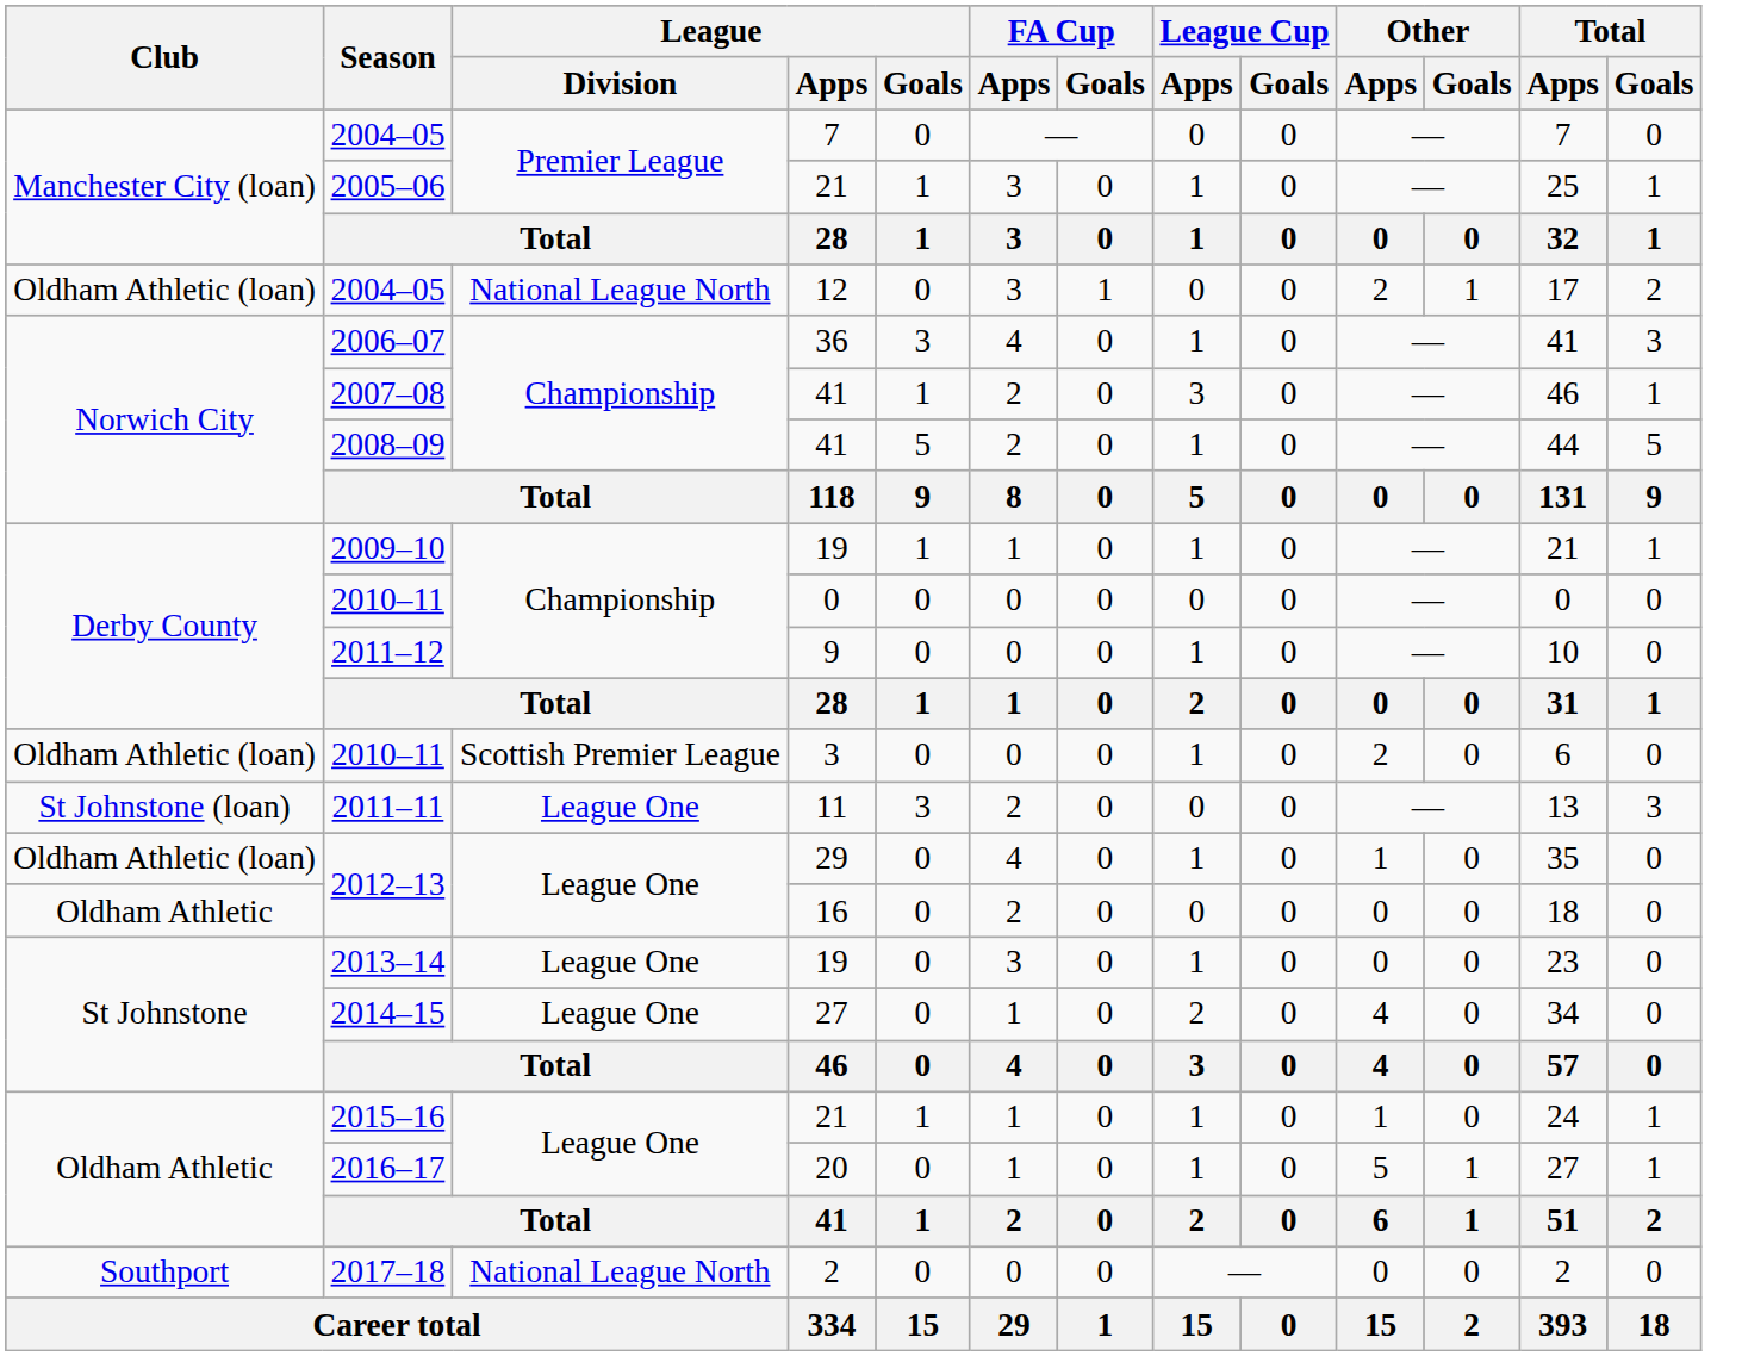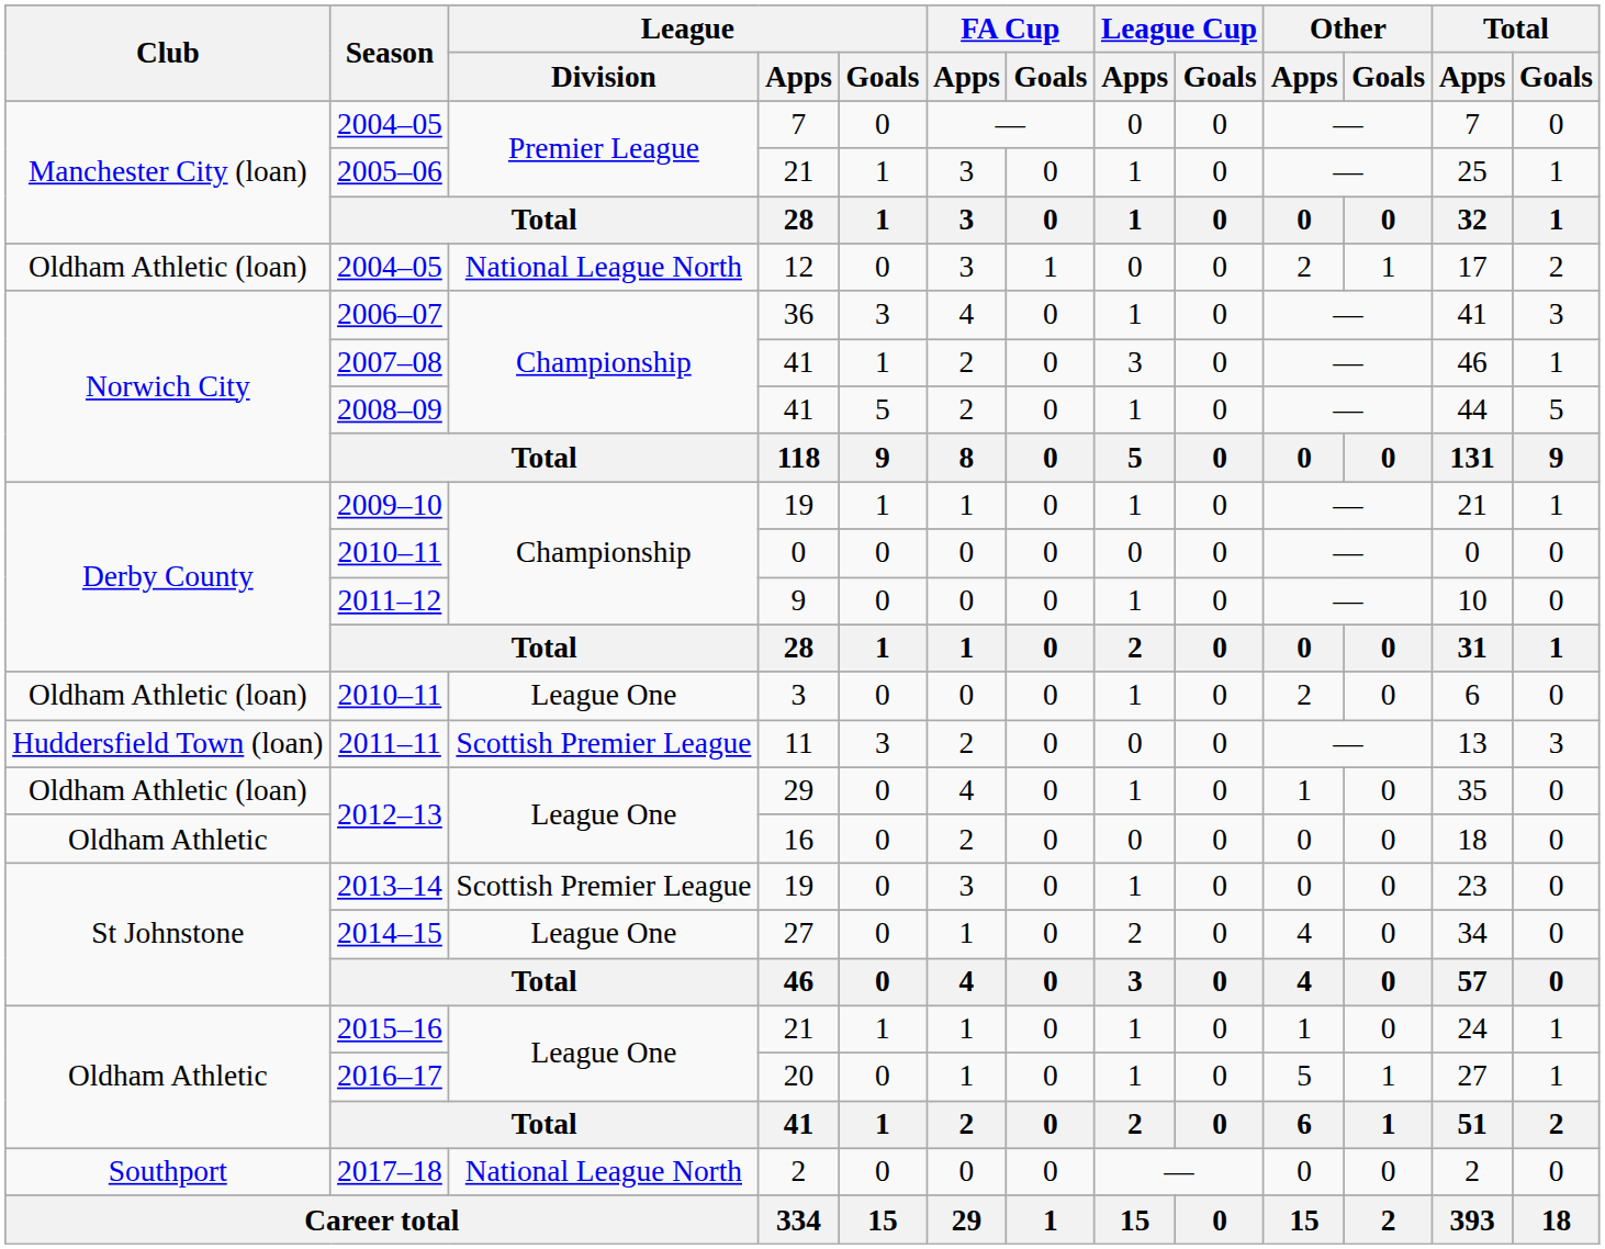 <table class="wikitable" style="text-align: center">
 <tr>
 <th rowspan="2">Club</th>
 <th rowspan="2">Season</th>
 <th colspan="3">League</th>
 <th colspan="2"><a href='#'>FA Cup</a></th>
 <th colspan="2"><a href='#'>League Cup</a></th>
 <th colspan="2">Other</th>
 <th colspan="2">Total</th>
 </tr>
 <tr>
 <th>Division</th>
 <th>Apps</th>
 <th>Goals</th>
 <th>Apps</th>
 <th>Goals</th>
 <th>Apps</th>
 <th>Goals</th>
 <th>Apps</th>
 <th>Goals</th>
 <th>Apps</th>
 <th>Goals</th>
 </tr>
 <tr>
 <td rowspan="3"><a href='#'>Manchester City</a> (loan)</td>
 <td><a href='#'>2004–05</a></td>
 <td rowspan="2"><a href='#'>Premier League</a></td>
 <td>7</td>
 <td>0</td>
 <td colspan="2">—</td>
 <td>0</td>
 <td>0</td>
 <td colspan="2">—</td>
 <td>7</td>
 <td>0</td>
 </tr>
 <tr>
 <td><a href='#'>2005–06</a></td>
 <td>21</td>
 <td>1</td>
 <td>3</td>
 <td>0</td>
 <td>1</td>
 <td>0</td>
 <td colspan="2">—</td>
 <td>25</td>
 <td>1</td>
 </tr>
 <tr>
 <th colspan="2">Total</th>
 <th>28</th>
 <th>1</th>
 <th>3</th>
 <th>0</th>
 <th>1</th>
 <th>0</th>
 <th>0</th>
 <th>0</th>
 <th>32</th>
 <th>1</th>
 </tr>
 <tr>
 <td>Oldham Athletic (loan)</td>
 <td><a href='#'>2004–05</a></td>
 <td><a href='#'>National League North</a></td>
 <td>12</td>
 <td>0</td>
 <td>3</td>
 <td>1</td>
 <td>0</td>
 <td>0</td>
 <td>2</td>
 <td>1</td>
 <td>17</td>
 <td>2</td>
 </tr>
 <tr>
 <td rowspan="4"><a href='#'>Norwich City</a></td>
 <td><a href='#'>2006–07</a></td>
 <td rowspan="3"><a href='#'>Championship</a></td>
 <td>36</td>
 <td>3</td>
 <td>4</td>
 <td>0</td>
 <td>1</td>
 <td>0</td>
 <td colspan="2">—</td>
 <td>41</td>
 <td>3</td>
 </tr>
 <tr>
 <td><a href='#'>2007–08</a></td>
 <td>41</td>
 <td>1</td>
 <td>2</td>
 <td>0</td>
 <td>3</td>
 <td>0</td>
 <td colspan="2">—</td>
 <td>46</td>
 <td>1</td>
 </tr>
 <tr>
 <td><a href='#'>2008–09</a></td>
 <td>41</td>
 <td>5</td>
 <td>2</td>
 <td>0</td>
 <td>1</td>
 <td>0</td>
 <td colspan="2">—</td>
 <td>44</td>
 <td>5</td>
 </tr>
 <tr>
 <th colspan="2">Total</th>
 <th>118</th>
 <th>9</th>
 <th>8</th>
 <th>0</th>
 <th>5</th>
 <th>0</th>
 <th>0</th>
 <th>0</th>
 <th>131</th>
 <th>9</th>
 </tr>
 <tr>
 <td rowspan="4"><a href='#'>Derby County</a></td>
 <td><a href='#'>2009–10</a></td>
 <td rowspan="3">Championship</td>
 <td>19</td>
 <td>1</td>
 <td>1</td>
 <td>0</td>
 <td>1</td>
 <td>0</td>
 <td colspan="2">—</td>
 <td>21</td>
 <td>1</td>
 </tr>
 <tr>
 <td><a href='#'>2010–11</a></td>
 <td>0</td>
 <td>0</td>
 <td>0</td>
 <td>0</td>
 <td>0</td>
 <td>0</td>
 <td colspan="2">—</td>
 <td>0</td>
 <td>0</td>
 </tr>
 <tr>
 <td><a href='#'>2011–12</a></td>
 <td>9</td>
 <td>0</td>
 <td>0</td>
 <td>0</td>
 <td>1</td>
 <td>0</td>
 <td colspan="2">—</td>
 <td>10</td>
 <td>0</td>
 </tr>
 <tr>
 <th colspan="2">Total</th>
 <th>28</th>
 <th>1</th>
 <th>1</th>
 <th>0</th>
 <th>2</th>
 <th>0</th>
 <th>0</th>
 <th>0</th>
 <th>31</th>
 <th>1</th>
 </tr>
 <tr>
 <td>Oldham Athletic (loan)</td>
 <td><a href='#'>2010–11</a></td>
-<td>Scottish Premier League</td>
+<td>League One</td>
 <td>3</td>
 <td>0</td>
 <td>0</td>
 <td>0</td>
 <td>1</td>
 <td>0</td>
 <td>2</td>
 <td>0</td>
 <td>6</td>
 <td>0</td>
 </tr>
 <tr>
-<td><a href='#'>St Johnstone</a> (loan)</td>
+<td><a href='#'>Huddersfield Town</a> (loan)</td>
 <td><a href='#'>2011–11</a></td>
-<td><a href='#'>League One</a></td>
+<td><a href='#'>Scottish Premier League</a></td>
 <td>11</td>
 <td>3</td>
 <td>2</td>
 <td>0</td>
 <td>0</td>
 <td>0</td>
 <td colspan="2">—</td>
 <td>13</td>
 <td>3</td>
 </tr>
 <tr>
 <td>Oldham Athletic (loan)</td>
 <td rowspan="2"><a href='#'>2012–13</a></td>
 <td rowspan="2">League One</td>
 <td>29</td>
 <td>0</td>
 <td>4</td>
 <td>0</td>
 <td>1</td>
 <td>0</td>
 <td>1</td>
 <td>0</td>
 <td>35</td>
 <td>0</td>
 </tr>
 <tr>
 <td>Oldham Athletic</td>
 <td>16</td>
 <td>0</td>
 <td>2</td>
 <td>0</td>
 <td>0</td>
 <td>0</td>
 <td>0</td>
 <td>0</td>
 <td>18</td>
 <td>0</td>
 </tr>
 <tr>
 <td rowspan="3">St Johnstone</td>
 <td><a href='#'>2013–14</a></td>
-<td>League One</td>
+<td>Scottish Premier League</td>
 <td>19</td>
 <td>0</td>
 <td>3</td>
 <td>0</td>
 <td>1</td>
 <td>0</td>
 <td>0</td>
 <td>0</td>
 <td>23</td>
 <td>0</td>
 </tr>
 <tr>
 <td><a href='#'>2014–15</a></td>
 <td>League One</td>
 <td>27</td>
 <td>0</td>
 <td>1</td>
 <td>0</td>
 <td>2</td>
 <td>0</td>
 <td>4</td>
 <td>0</td>
 <td>34</td>
 <td>0</td>
 </tr>
 <tr>
 <th colspan="2">Total</th>
 <th>46</th>
 <th>0</th>
 <th>4</th>
 <th>0</th>
 <th>3</th>
 <th>0</th>
 <th>4</th>
 <th>0</th>
 <th>57</th>
 <th>0</th>
 </tr>
 <tr>
 <td rowspan="3">Oldham Athletic</td>
 <td><a href='#'>2015–16</a></td>
 <td rowspan="2">League One</td>
 <td>21</td>
 <td>1</td>
 <td>1</td>
 <td>0</td>
 <td>1</td>
 <td>0</td>
 <td>1</td>
 <td>0</td>
 <td>24</td>
 <td>1</td>
 </tr>
 <tr>
 <td><a href='#'>2016–17</a></td>
 <td>20</td>
 <td>0</td>
 <td>1</td>
 <td>0</td>
 <td>1</td>
 <td>0</td>
 <td>5</td>
 <td>1</td>
 <td>27</td>
 <td>1</td>
 </tr>
 <tr>
 <th colspan="2">Total</th>
 <th>41</th>
 <th>1</th>
 <th>2</th>
 <th>0</th>
 <th>2</th>
 <th>0</th>
 <th>6</th>
 <th>1</th>
 <th>51</th>
 <th>2</th>
 </tr>
 <tr>
 <td><a href='#'>Southport</a></td>
 <td><a href='#'>2017–18</a></td>
 <td><a href='#'>National League North</a></td>
 <td>2</td>
 <td>0</td>
 <td>0</td>
 <td>0</td>
 <td colspan="2">—</td>
 <td>0</td>
 <td>0</td>
 <td>2</td>
 <td>0</td>
 </tr>
 <tr>
 <th colspan="3">Career total</th>
 <th>334</th>
 <th>15</th>
 <th>29</th>
 <th>1</th>
 <th>15</th>
 <th>0</th>
 <th>15</th>
 <th>2</th>
 <th>393</th>
 <th>18</th>
 </tr>
 </table>
